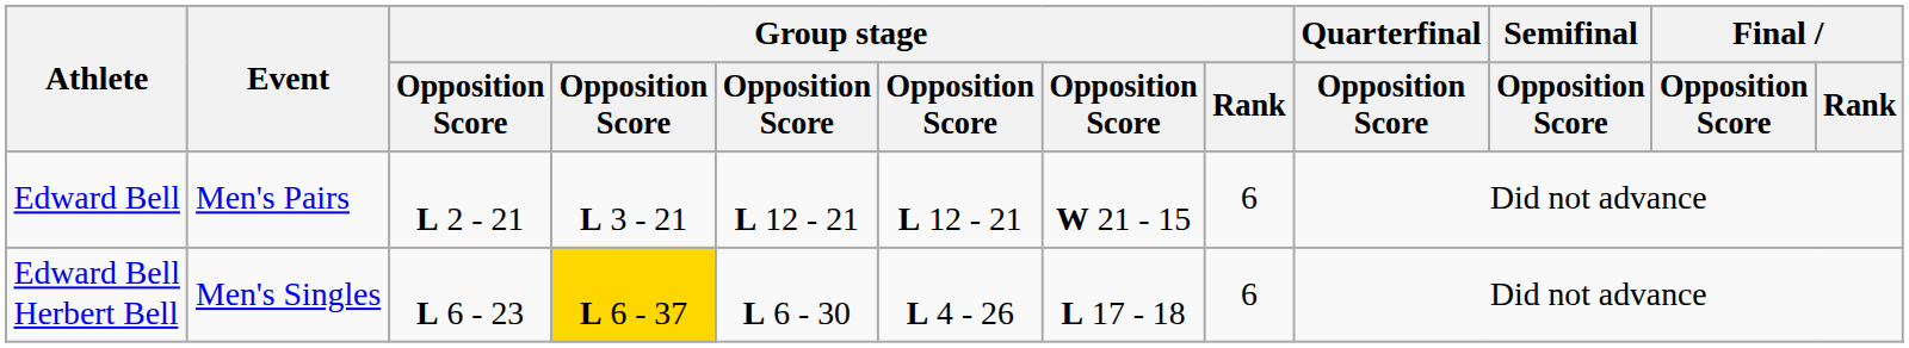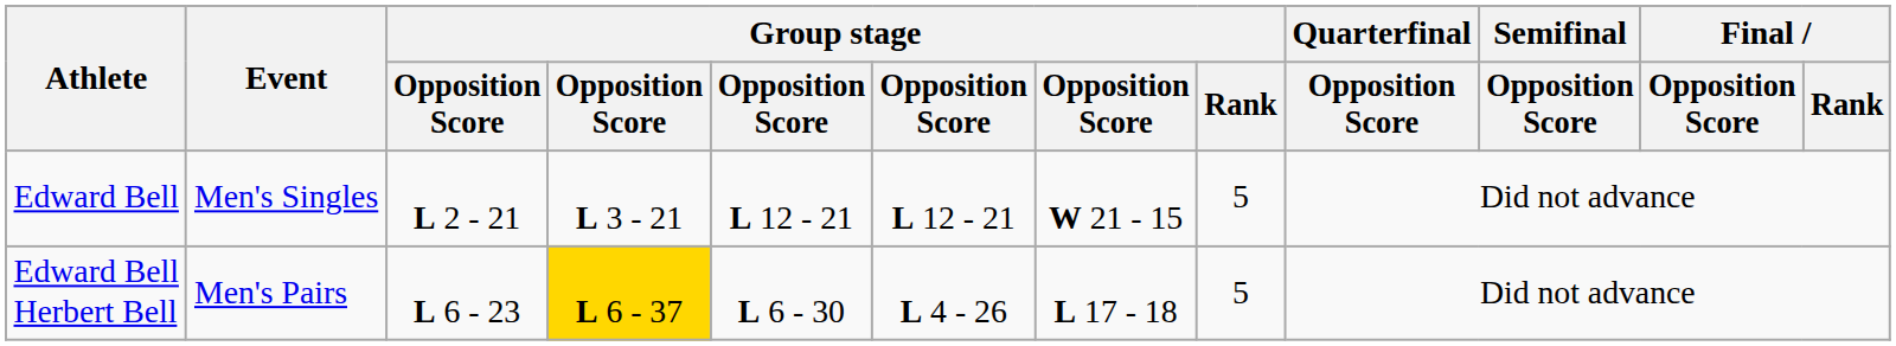 <table class="wikitable" style="font-size:88%">
 <tr>
 <th rowspan=2>Athlete</th>
 <th rowspan=2>Event</th>
 <th colspan=6>Group stage</th>
 <th>Quarterfinal</th>
 <th>Semifinal</th>
 <th colspan=2>Final / </th>
 </tr>
 <tr style="font-size:95%">
 <th>Opposition<br>Score</th>
 <th>Opposition<br>Score</th>
 <th>Opposition<br>Score</th>
 <th>Opposition<br>Score</th>
 <th>Opposition<br>Score</th>
 <th>Rank</th>
 <th>Opposition<br>Score</th>
 <th>Opposition<br>Score</th>
 <th>Opposition<br>Score</th>
 <th>Rank</th>
 </tr>
 <tr align=center>
 <td align=left><a href='#'>Edward Bell</a></td>
-<td align=left><a href='#'>Men's Pairs</a></td>
+<td align=left><a href='#'>Men's Singles</a></td>
 <td><br><strong>L</strong> 2 - 21</td>
 <td><br><strong>L</strong> 3 - 21</td>
 <td><br><strong>L</strong> 12 - 21</td>
 <td><br><strong>L</strong> 12 - 21</td>
 <td><br><strong>W</strong> 21 - 15</td>
-<td>6</td>
+<td>5</td>
 <td colspan=4>Did not advance</td>
 </tr>
 <tr align=center>
 <td align=left><a href='#'>Edward Bell</a><br><a href='#'>Herbert Bell</a></td>
-<td align=left><a href='#'>Men's Singles</a></td>
+<td align=left><a href='#'>Men's Pairs</a></td>
 <td><br><strong>L</strong> 6 - 23</td>
 <td style="background: gold;"><br><strong>L</strong> 6 - 37</td>
 <td><br><strong>L</strong> 6 - 30</td>
 <td><br><strong>L</strong> 4 - 26</td>
 <td><br><strong>L</strong> 17 - 18</td>
-<td>6</td>
+<td>5</td>
 <td colspan=4>Did not advance</td>
 </tr>
 </table>
